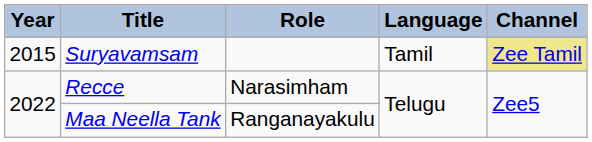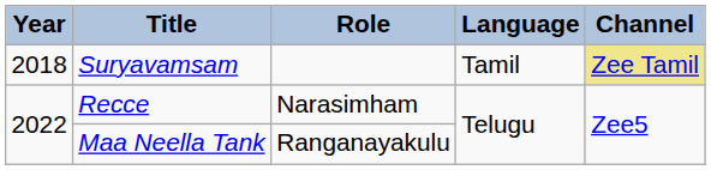 <table class="wikitable">
 <tr>
 <th style="background:#B0C4DE;">Year</th>
 <th style="background:#B0C4DE;">Title</th>
 <th style="background:#B0C4DE;">Role</th>
 <th style="background:#B0C4DE;">Language</th>
 <th style="background:#B0C4DE;">Channel</th>
 </tr>
 <tr>
-<td>2015</td>
+<td>2018</td>
 <td><em><a href='#'>Suryavamsam</a></em></td>
 <td></td>
 <td>Tamil</td>
 <td style="background: khaki;"><a href='#'>Zee Tamil</a></td>
 </tr>
 <tr>
 <td rowspan="2">2022</td>
 <td><em><a href='#'>Recce</a></em></td>
 <td>Narasimham</td>
 <td rowspan="2">Telugu</td>
 <td rowspan="2"><a href='#'>Zee5</a></td>
 </tr>
 <tr>
 <td><em><a href='#'>Maa Neella Tank</a></em></td>
 <td>Ranganayakulu</td>
 </tr>
 </table>
